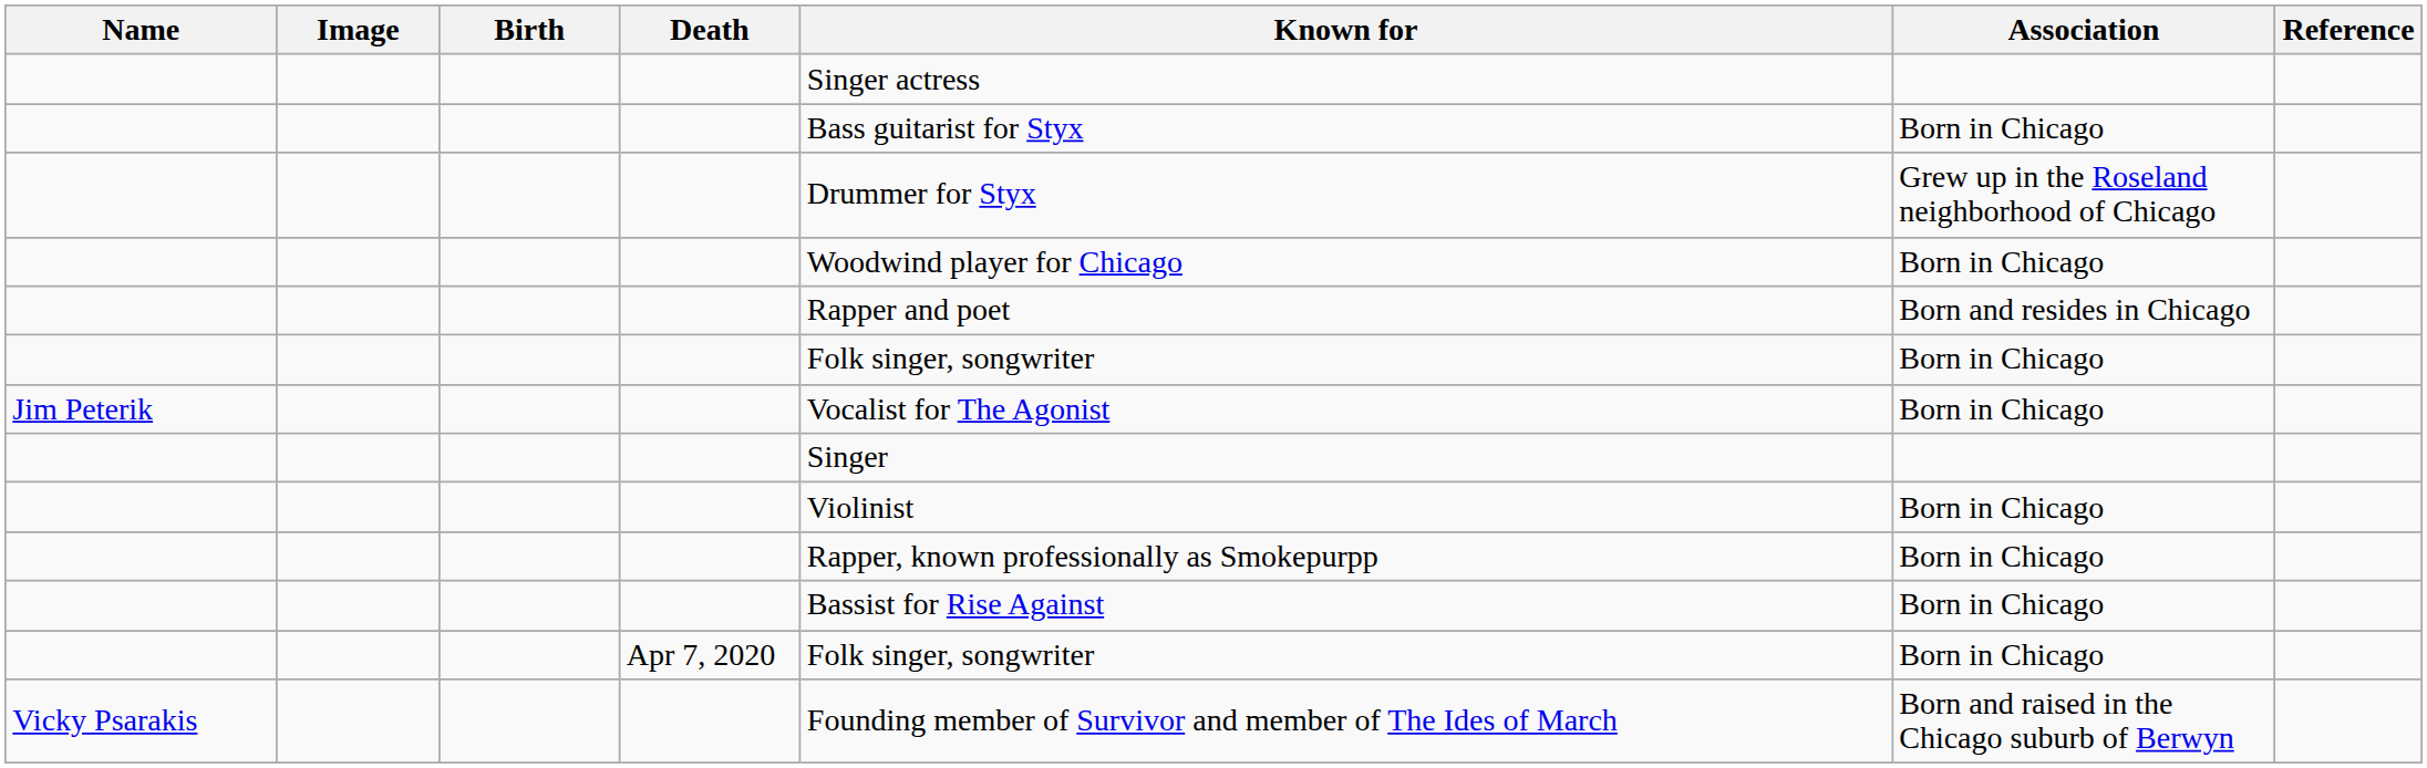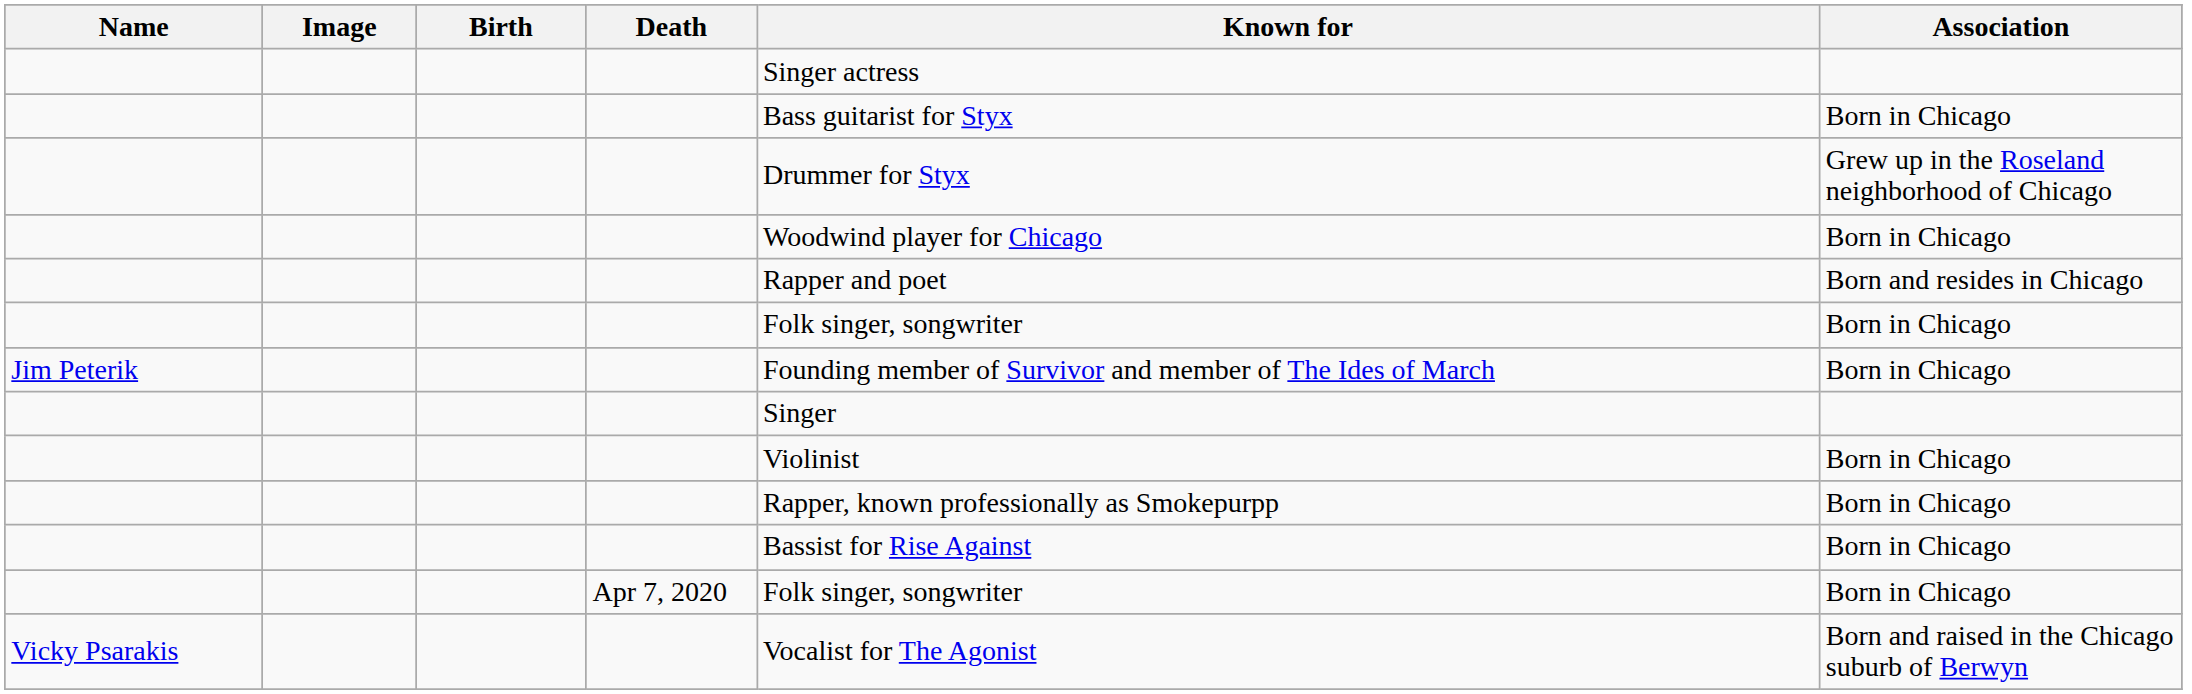 <table class="wikitable sortable">
 <tr>
 <th scope="col" width="140">Name</th>
 <th scope="col" width="80" class="unsortable">Image</th>
 <th scope="col" width="90">Birth</th>
 <th scope="col" width="90">Death</th>
 <th scope="col" width="600" class="unsortable">Known for</th>
 <th scope="col" width="200" class="unsortable">Association</th>
-<th scope="col" width="30" class="unsortable">Reference</th>
 </tr>
 <tr>
 <td></td>
 <td></td>
 <td align=right></td>
 <td></td>
 <td>Singer actress</td>
 <td></td>
-<td align="center"></td>
 </tr>
 <tr>
 <td></td>
 <td></td>
 <td align=right></td>
 <td></td>
 <td>Bass guitarist for <a href='#'>Styx</a></td>
 <td>Born in Chicago</td>
-<td align="center"></td>
 </tr>
 <tr>
 <td></td>
 <td></td>
 <td align=right></td>
 <td align=right></td>
 <td>Drummer for <a href='#'>Styx</a></td>
 <td>Grew up in the <a href='#'>Roseland</a> neighborhood of Chicago</td>
-<td align="center"></td>
 </tr>
 <tr>
 <td></td>
 <td></td>
 <td align=right></td>
 <td></td>
 <td>Woodwind player for <a href='#'>Chicago</a></td>
 <td>Born in Chicago</td>
-<td align="center"></td>
 </tr>
 <tr>
 <td></td>
 <td></td>
 <td></td>
 <td></td>
 <td>Rapper and poet</td>
 <td>Born and resides in Chicago</td>
-<td align="center"></td>
 </tr>
 <tr>
 <td></td>
 <td></td>
 <td align=right></td>
 <td></td>
 <td>Folk singer, songwriter</td>
 <td>Born in Chicago</td>
-<td align="center"></td>
 </tr>
 <tr>
 <td><a href='#'>Jim Peterik</a></td>
 <td></td>
 <td align=right></td>
 <td></td>
-<td>Vocalist for <a href='#'>The Agonist</a></td>
+<td>Founding member of <a href='#'>Survivor</a> and member of <a href='#'>The Ides of March</a></td>
 <td>Born in Chicago</td>
-<td></td>
 </tr>
 <tr>
 <td></td>
 <td></td>
 <td align=right></td>
 <td></td>
 <td>Singer</td>
 <td></td>
-<td align="center"></td>
 </tr>
 <tr>
 <td></td>
 <td></td>
 <td align=right></td>
 <td></td>
 <td>Violinist</td>
 <td>Born in Chicago</td>
-<td align="center"></td>
 </tr>
 <tr>
 <td></td>
 <td></td>
 <td align=right></td>
 <td></td>
 <td>Rapper, known professionally as Smokepurpp</td>
 <td>Born in Chicago</td>
-<td align="center"></td>
 </tr>
 <tr>
 <td></td>
 <td></td>
 <td align=right></td>
 <td></td>
 <td>Bassist for <a href='#'>Rise Against</a></td>
 <td>Born in Chicago</td>
-<td align="center"></td>
 </tr>
 <tr>
 <td></td>
 <td></td>
 <td align=right></td>
 <td>Apr 7, 2020</td>
 <td>Folk singer, songwriter</td>
 <td>Born in Chicago</td>
-<td align="center"></td>
 </tr>
 <tr>
 <td><a href='#'>Vicky Psarakis</a></td>
 <td></td>
 <td align=right></td>
 <td></td>
-<td>Founding member of <a href='#'>Survivor</a> and member of <a href='#'>The Ides of March</a></td>
+<td>Vocalist for <a href='#'>The Agonist</a></td>
 <td>Born and raised in the Chicago suburb of <a href='#'>Berwyn</a></td>
-<td></td>
 </tr>
 </table>
